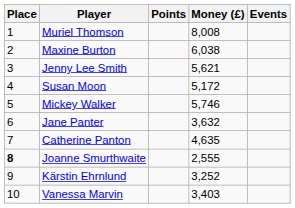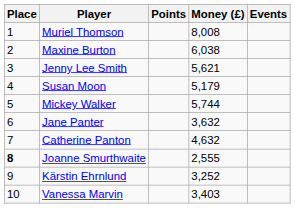 <table class="wikitable" style="font-size:95%">
 <tr>
 <th>Place</th>
 <th>Player</th>
 <th>Points</th>
 <th>Money (£)</th>
 <th>Events</th>
 </tr>
 <tr>
 <td>1</td>
 <td> <a href='#'>Muriel Thomson</a></td>
 <td></td>
 <td>8,008</td>
 <td></td>
 </tr>
 <tr>
 <td>2</td>
 <td> <a href='#'>Maxine Burton</a></td>
 <td></td>
 <td>6,038</td>
 <td></td>
 </tr>
 <tr>
 <td>3</td>
 <td> <a href='#'>Jenny Lee Smith</a></td>
 <td></td>
 <td>5,621</td>
 <td></td>
 </tr>
 <tr>
 <td>4</td>
 <td> <a href='#'>Susan Moon</a></td>
 <td></td>
-<td>5,172</td>
+<td>5,179</td>
 <td></td>
 </tr>
 <tr>
 <td>5</td>
 <td> <a href='#'>Mickey Walker</a></td>
 <td></td>
-<td>5,746</td>
+<td>5,744</td>
 <td></td>
 </tr>
 <tr>
 <td>6</td>
 <td> <a href='#'>Jane Panter</a></td>
 <td></td>
 <td>3,632</td>
 <td></td>
 </tr>
 <tr>
 <td>7</td>
 <td> <a href='#'>Catherine Panton</a></td>
 <td></td>
-<td>4,635</td>
+<td>4,632</td>
 <td></td>
 </tr>
 <tr>
 <td><strong>8</strong></td>
 <td> <a href='#'>Joanne Smurthwaite</a></td>
 <td></td>
 <td>2,555</td>
 <td></td>
 </tr>
 <tr>
 <td>9</td>
 <td> <a href='#'>Kärstin Ehrnlund</a></td>
 <td></td>
 <td>3,252</td>
 <td></td>
 </tr>
 <tr>
 <td>10</td>
 <td> <a href='#'>Vanessa Marvin</a></td>
 <td></td>
 <td>3,403</td>
 <td></td>
 </tr>
 </table>
